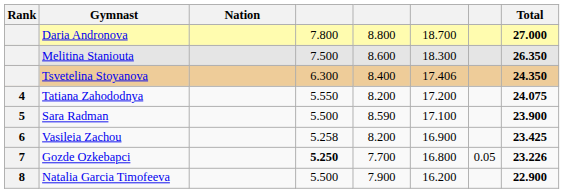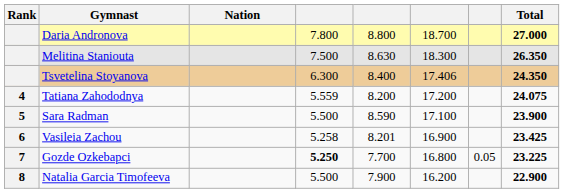 <table class="wikitable sortable" style="text-align:center; font-size:85%">
 <tr>
 <th scope="col" style="width:20px;">Rank</th>
 <th ! scope="col" style="width:170px;">Gymnast</th>
 <th ! scope="col" style="width:120px;">Nation</th>
 <th ! scope="col" style="width:60px;"></th>
 <th ! scope="col" style="width:60px;"></th>
 <th ! scope="col" style="width:60px;"></th>
 <th ! scope="col" style="width:30px;"></th>
 <th ! scope="col" style="width:60px;">Total</th>
 </tr>
 <tr style="background:#fffcaf;">
 <th scope=row style="text-align:center"></th>
 <td align=left><a href='#'>Daria Andronova</a></td>
 <td style="text-align:left;"></td>
 <td>7.800</td>
 <td>8.800</td>
 <td>18.700</td>
 <td></td>
 <td><strong>27.000</strong></td>
 </tr>
 <tr style="background:#e5e5e5;">
 <th scope=row style="text-align:center"></th>
 <td align=left><a href='#'>Melitina Staniouta</a></td>
 <td style="text-align:left;"></td>
 <td>7.500</td>
-<td>8.600</td>
+<td>8.630</td>
 <td>18.300</td>
 <td></td>
 <td><strong>26.350</strong></td>
 </tr>
 <tr style="background:#ec9;">
 <th scope=row style="text-align:center"></th>
 <td align=left><a href='#'>Tsvetelina Stoyanova</a></td>
 <td style="text-align:left;"></td>
 <td>6.300</td>
 <td>8.400</td>
 <td>17.406</td>
 <td></td>
 <td><strong>24.350</strong></td>
 </tr>
 <tr>
 <th scope=row style="text-align:center">4</th>
 <td align=left><a href='#'>Tatiana Zahododnya</a></td>
 <td style="text-align:left;"></td>
-<td>5.550</td>
+<td>5.559</td>
 <td>8.200</td>
 <td>17.200</td>
 <td></td>
 <td><strong>24.075</strong></td>
 </tr>
 <tr>
 <th scope=row style="text-align:center">5</th>
 <td align=left><a href='#'>Sara Radman</a></td>
 <td style="text-align:left;"></td>
 <td>5.500</td>
 <td>8.590</td>
 <td>17.100</td>
 <td></td>
 <td><strong>23.900</strong></td>
 </tr>
 <tr>
 <th scope=row style="text-align:center">6</th>
 <td align=left><a href='#'>Vasileia Zachou</a></td>
 <td style="text-align:left;"></td>
 <td>5.258</td>
-<td>8.200</td>
+<td>8.201</td>
 <td>16.900</td>
 <td></td>
 <td><strong>23.425</strong></td>
 </tr>
 <tr>
 <th scope=row style="text-align:center">7</th>
 <td align=left><a href='#'>Gozde Ozkebapci</a></td>
 <td style="text-align:left;"></td>
 <td><strong>5.250</strong></td>
 <td>7.700</td>
 <td>16.800</td>
 <td>0.05</td>
-<td><strong>23.226</strong></td>
+<td><strong>23.225</strong></td>
 </tr>
 <tr>
 <th scope=row style="text-align:center">8</th>
 <td align=left><a href='#'>Natalia Garcia Timofeeva</a></td>
 <td style="text-align:left;"></td>
 <td>5.500</td>
 <td>7.900</td>
 <td>16.200</td>
 <td></td>
 <td><strong>22.900</strong></td>
 </tr>
 </table>
